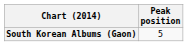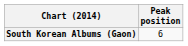 <table class="wikitable plainrowheaders">
 <tr>
 <th scope="col">Chart (2014)</th>
 <th scope="col">Peak<br>position</th>
 </tr>
 <tr>
 <th scope="row">South Korean Albums (Gaon)</th>
-<td style="text-align:center;">5</td>
+<td style="text-align:center;">6</td>
 </tr>
 </table>
